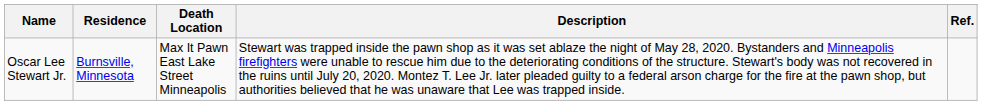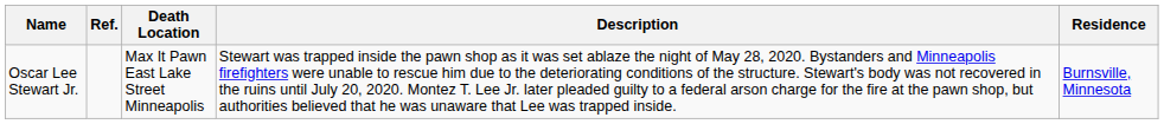 <table class="wikitable sortable static-row-numbers static-row-header-text">
 <tr>
 <th class="unsortable">Name</th>
-<th class="unsortable">Residence</th>
+<th>Ref.</th>
 <th>Death Location</th>
 <th class="unsortable">Description</th>
-<th>Ref.</th>
+<th class="unsortable">Residence</th>
 </tr>
 <tr>
 <td>Oscar Lee Stewart Jr.</td>
-<td><a href='#'>Burnsville, Minnesota</a></td>
+<td></td>
 <td>Max It Pawn<br>East Lake Street<br>Minneapolis</td>
 <td>Stewart was trapped inside the pawn shop as it was set ablaze the night of May 28, 2020. Bystanders and <a href='#'>Minneapolis firefighters</a> were unable to rescue him due to the deteriorating conditions of the structure. Stewart's body was not recovered in the ruins until July 20, 2020. Montez T. Lee Jr. later pleaded guilty to a federal arson charge for the fire at the pawn shop, but authorities believed that he was unaware that Lee was trapped inside.</td>
-<td></td>
+<td><a href='#'>Burnsville, Minnesota</a></td>
 </tr>
 </table>
